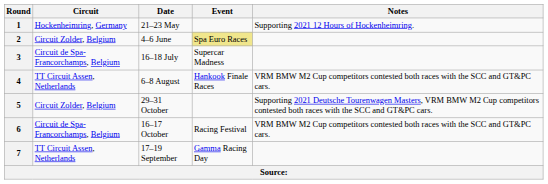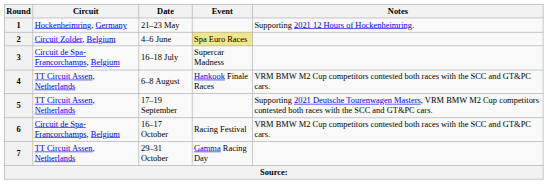 <table class="wikitable" style="font-size: 85%;">
 <tr>
 <th>Round</th>
 <th>Circuit</th>
 <th>Date</th>
 <th>Event</th>
 <th>Notes</th>
 </tr>
 <tr>
 <th>1</th>
 <td> <a href='#'>Hockenheimring</a>, <a href='#'>Germany</a></td>
 <td>21–23 May</td>
 <td></td>
 <td>Supporting <a href='#'>2021 12 Hours of Hockenheimring</a>.</td>
 </tr>
 <tr>
 <th>2</th>
 <td> <a href='#'>Circuit Zolder</a>, <a href='#'>Belgium</a></td>
 <td>4–6 June</td>
 <td style="background: khaki;">Spa Euro Races</td>
 <td></td>
 </tr>
 <tr>
 <th>3</th>
 <td> <a href='#'>Circuit de Spa-Francorchamps</a>, <a href='#'>Belgium</a></td>
 <td>16–18 July</td>
 <td>Supercar Madness</td>
 <td></td>
 </tr>
 <tr>
 <th>4</th>
 <td> <a href='#'>TT Circuit Assen</a>, <a href='#'>Netherlands</a></td>
 <td>6–8 August</td>
 <td><a href='#'>Hankook</a> Finale Races</td>
 <td>VRM BMW M2 Cup competitors contested both races with the SCC and GT&PC cars.</td>
 </tr>
 <tr>
 <th>5</th>
-<td> <a href='#'>Circuit Zolder</a>, <a href='#'>Belgium</a></td>
-<td>29–31 October</td>
+<td> <a href='#'>TT Circuit Assen</a>, <a href='#'>Netherlands</a></td>
+<td>17–19 September</td>
 <td></td>
 <td>Supporting <a href='#'>2021 Deutsche Tourenwagen Masters</a>, VRM BMW M2 Cup competitors contested both races with the SCC and GT&PC cars.</td>
 </tr>
 <tr>
 <th>6</th>
 <td> <a href='#'>Circuit de Spa-Francorchamps</a>, <a href='#'>Belgium</a></td>
 <td>16–17 October</td>
 <td>Racing Festival</td>
 <td>VRM BMW M2 Cup competitors contested both races with the SCC and GT&PC cars.</td>
 </tr>
 <tr>
 <th>7</th>
 <td> <a href='#'>TT Circuit Assen</a>, <a href='#'>Netherlands</a></td>
-<td>17–19 September</td>
+<td>29–31 October</td>
 <td><a href='#'>Gamma</a> Racing Day</td>
 <td></td>
 </tr>
 <tr>
 <th colspan=5>Source:</th>
 </tr>
 </table>
